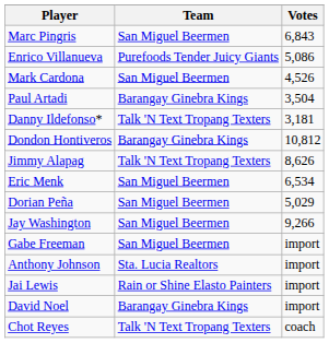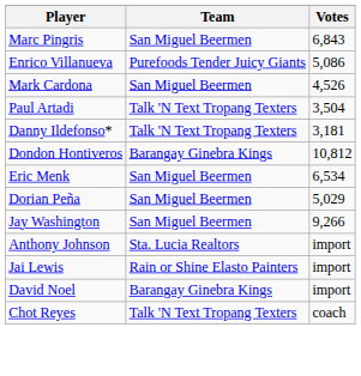 <table class=wikitable>
 <tr>
 </tr>
 <tr>
 <th>Player</th>
 <th>Team</th>
 <th>Votes</th>
 </tr>
 <tr>
 <td><a href='#'>Marc Pingris</a></td>
 <td><a href='#'>San Miguel Beermen</a></td>
 <td>6,843</td>
 </tr>
 <tr>
 <td><a href='#'>Enrico Villanueva</a></td>
 <td><a href='#'>Purefoods Tender Juicy Giants</a></td>
 <td>5,086</td>
 </tr>
 <tr>
 <td><a href='#'>Mark Cardona</a></td>
 <td><a href='#'>San Miguel Beermen</a></td>
 <td>4,526</td>
 </tr>
 <tr>
 <td><a href='#'>Paul Artadi</a></td>
-<td><a href='#'>Barangay Ginebra Kings</a></td>
+<td><a href='#'>Talk 'N Text Tropang Texters</a></td>
 <td>3,504</td>
 </tr>
 <tr>
 <td><a href='#'>Danny Ildefonso</a>*</td>
 <td><a href='#'>Talk 'N Text Tropang Texters</a></td>
 <td>3,181</td>
 </tr>
 <tr>
 <td><a href='#'>Dondon Hontiveros</a></td>
 <td><a href='#'>Barangay Ginebra Kings</a></td>
 <td>10,812</td>
-</tr>
-<tr>
-<td><a href='#'>Jimmy Alapag</a></td>
-<td><a href='#'>Talk 'N Text Tropang Texters</a></td>
-<td>8,626</td>
 </tr>
 <tr>
 <td><a href='#'>Eric Menk</a></td>
 <td><a href='#'>San Miguel Beermen</a></td>
 <td>6,534</td>
 </tr>
 <tr>
 <td><a href='#'>Dorian Peña</a></td>
 <td><a href='#'>San Miguel Beermen</a></td>
 <td>5,029</td>
 </tr>
 <tr>
 <td><a href='#'>Jay Washington</a></td>
 <td><a href='#'>San Miguel Beermen</a></td>
 <td>9,266</td>
-</tr>
-<tr>
-<td><a href='#'>Gabe Freeman</a></td>
-<td><a href='#'>San Miguel Beermen</a></td>
-<td>import</td>
 </tr>
 <tr>
 <td><a href='#'>Anthony Johnson</a></td>
 <td><a href='#'>Sta. Lucia Realtors</a></td>
 <td>import</td>
 </tr>
 <tr>
 <td><a href='#'>Jai Lewis</a></td>
 <td><a href='#'>Rain or Shine Elasto Painters</a></td>
 <td>import</td>
 </tr>
 <tr>
 <td><a href='#'>David Noel</a></td>
 <td><a href='#'>Barangay Ginebra Kings</a></td>
 <td>import</td>
 </tr>
 <tr>
 <td><a href='#'>Chot Reyes</a></td>
 <td><a href='#'>Talk 'N Text Tropang Texters</a></td>
 <td>coach</td>
 </tr>
 </table>
